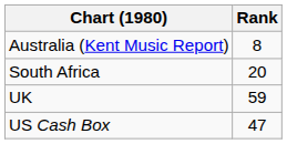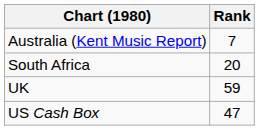 <table class="wikitable sortable">
 <tr>
 <th>Chart (1980)</th>
 <th>Rank</th>
 </tr>
 <tr>
 <td>Australia (<a href='#'>Kent Music Report</a>)</td>
-<td style="text-align:center;">8</td>
+<td style="text-align:center;">7</td>
 </tr>
 <tr>
 <td>South Africa</td>
 <td align="center">20</td>
 </tr>
 <tr>
 <td>UK</td>
 <td style="text-align:center;">59</td>
 </tr>
 <tr>
 <td>US <em>Cash Box</em></td>
 <td style="text-align:center;">47</td>
 </tr>
 </table>
